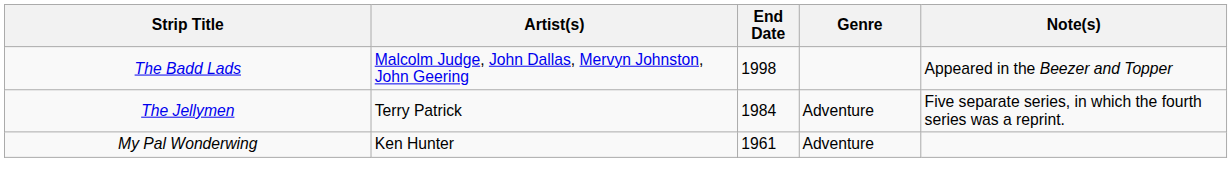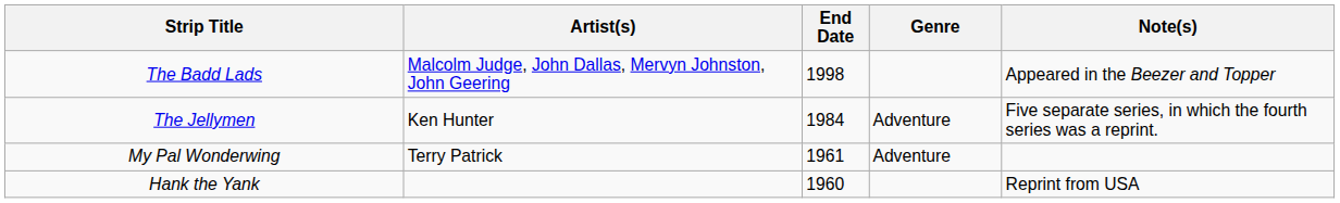 <table class="wikitable sortable">
 <tr>
 <th width=30%>Strip Title</th>
 <th width=30%>Artist(s)</th>
 <th width=5%>End Date</th>
 <th width=10%>Genre</th>
 <th width=25%>Note(s)</th>
 </tr>
 <tr>
 <td align=center><em><a href='#'>The Badd Lads</a></em></td>
 <td><a href='#'>Malcolm Judge</a>, <a href='#'>John Dallas</a>, <a href='#'>Mervyn Johnston</a>, <a href='#'>John Geering</a></td>
 <td>1998</td>
 <td></td>
 <td>Appeared in the <em>Beezer and Topper</em></td>
 </tr>
 <tr>
 <td align=center><em><a href='#'>The Jellymen</a></em></td>
-<td>Terry Patrick</td>
+<td>Ken Hunter</td>
 <td>1984</td>
 <td>Adventure</td>
 <td>Five separate series, in which the fourth series was a reprint.</td>
 </tr>
 <tr>
 <td align=center><em>My Pal Wonderwing</em></td>
-<td>Ken Hunter</td>
+<td>Terry Patrick</td>
 <td>1961</td>
 <td>Adventure</td>
 <td></td>
 </tr>
+<tr>
+<td align=center><em>Hank the Yank</em></td>
+<td></td>
+<td>1960</td>
+<td></td>
+<td>Reprint from USA</td>
+</tr>
 </table>
